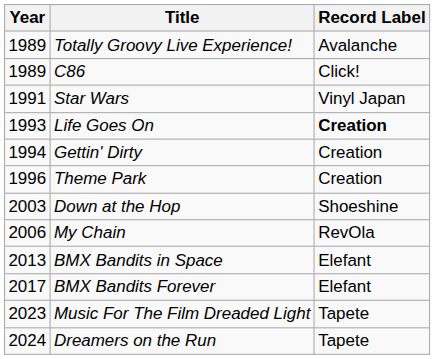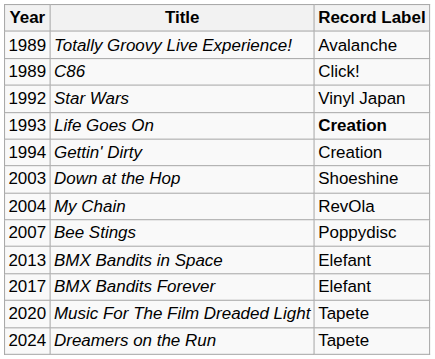 <table class="wikitable">
 <tr>
 <th>Year</th>
 <th>Title</th>
 <th>Record Label</th>
 </tr>
 <tr>
 <td>1989</td>
 <td><em>Totally Groovy Live Experience!</em></td>
 <td>Avalanche</td>
 </tr>
 <tr>
 <td>1989</td>
 <td><em>C86</em></td>
 <td>Click!</td>
 </tr>
 <tr>
-<td>1991</td>
+<td>1992</td>
 <td><em>Star Wars</em></td>
 <td>Vinyl Japan</td>
 </tr>
 <tr>
 <td>1993</td>
 <td><em>Life Goes On</em></td>
 <td><strong>Creation</strong></td>
 </tr>
 <tr>
 <td>1994</td>
 <td><em>Gettin' Dirty</em></td>
 <td>Creation</td>
 </tr>
 <tr>
-<td>1996</td>
-<td><em>Theme Park</em></td>
-<td>Creation</td>
-</tr>
-<tr>
 <td>2003</td>
 <td><em>Down at the Hop</em></td>
 <td>Shoeshine</td>
 </tr>
 <tr>
-<td>2006</td>
+<td>2004</td>
 <td><em>My Chain</em></td>
 <td>RevOla</td>
+</tr>
+<tr>
+<td>2007</td>
+<td><em>Bee Stings</em></td>
+<td>Poppydisc</td>
 </tr>
 <tr>
 <td>2013</td>
 <td><em>BMX Bandits in Space</em></td>
 <td>Elefant</td>
 </tr>
 <tr>
 <td>2017</td>
 <td><em>BMX Bandits Forever</em></td>
 <td>Elefant</td>
 </tr>
 <tr>
-<td>2023</td>
+<td>2020</td>
 <td><em>Music For The Film Dreaded Light</em></td>
 <td>Tapete</td>
 </tr>
 <tr>
 <td>2024</td>
 <td><em>Dreamers on the Run</em></td>
 <td>Tapete</td>
 </tr>
 </table>
